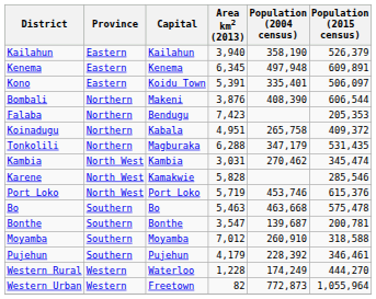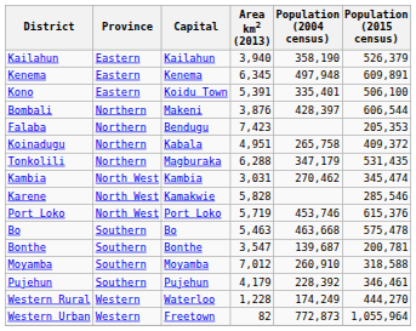 <table class="wikitable sortable">
 <tr bgcolor="#ACE1AF">
 <th>District</th>
 <th>Province</th>
 <th>Capital</th>
 <th>Area<br>km<sup>2</sup><br>(2013)</th>
 <th>Population <br> (2004<br>census)</th>
 <th>Population <br> (2015<br>census)</th>
 </tr>
 <tr>
 <td><a href='#'>Kailahun</a></td>
 <td><a href='#'>Eastern</a></td>
 <td><a href='#'>Kailahun</a></td>
 <td align="right">3,940</td>
 <td align="right">358,190</td>
 <td align="right">526,379</td>
 </tr>
 <tr>
 <td><a href='#'>Kenema</a></td>
 <td><a href='#'>Eastern</a></td>
 <td><a href='#'>Kenema</a></td>
 <td align="right">6,345</td>
 <td align="right">497,948</td>
 <td align="right">609,891</td>
 </tr>
 <tr>
 <td><a href='#'>Kono</a></td>
 <td><a href='#'>Eastern</a></td>
 <td><a href='#'>Koidu Town</a></td>
 <td align="right">5,391</td>
 <td align="right">335,401</td>
-<td align="right">506,097</td>
+<td align="right">506,100</td>
 </tr>
 <tr>
 <td><a href='#'>Bombali</a></td>
 <td><a href='#'>Northern</a></td>
 <td><a href='#'>Makeni</a></td>
 <td align="right">3,876</td>
-<td align="right">408,390</td>
+<td align="right">428,397</td>
 <td align="right">606,544</td>
 </tr>
 <tr>
 <td><a href='#'>Falaba</a></td>
 <td><a href='#'>Northern</a></td>
 <td><a href='#'>Bendugu</a></td>
 <td align="right">7,423</td>
 <td></td>
 <td align="right">205,353</td>
 </tr>
 <tr>
 <td><a href='#'>Koinadugu</a></td>
 <td><a href='#'>Northern</a></td>
 <td><a href='#'>Kabala</a></td>
 <td align="right">4,951</td>
 <td align="right">265,758</td>
 <td align="right">409,372</td>
 </tr>
 <tr>
 <td><a href='#'>Tonkolili</a></td>
 <td><a href='#'>Northern</a></td>
 <td><a href='#'>Magburaka</a></td>
 <td align="right">6,288</td>
 <td align="right">347,179</td>
 <td align="right">531,435</td>
 </tr>
 <tr>
 <td><a href='#'>Kambia</a></td>
 <td><a href='#'>North West</a></td>
 <td><a href='#'>Kambia</a></td>
 <td align="right">3,031</td>
 <td align="right">270,462</td>
 <td align="right">345,474</td>
 </tr>
 <tr>
 <td><a href='#'>Karene</a></td>
 <td><a href='#'>North West</a></td>
 <td><a href='#'>Kamakwie</a></td>
 <td align="right">5,828</td>
 <td></td>
 <td align="right">285,546</td>
 </tr>
 <tr>
 <td><a href='#'>Port Loko</a></td>
 <td><a href='#'>North West</a></td>
 <td><a href='#'>Port Loko</a></td>
 <td align="right">5,719</td>
 <td align="right">453,746</td>
 <td align="right">615,376</td>
 </tr>
 <tr>
 <td><a href='#'>Bo</a></td>
 <td><a href='#'>Southern</a></td>
 <td><a href='#'>Bo</a></td>
 <td align="right">5,463</td>
 <td align="right">463,668</td>
 <td align="right">575,478</td>
 </tr>
 <tr>
 <td><a href='#'>Bonthe</a></td>
 <td><a href='#'>Southern</a></td>
 <td><a href='#'>Bonthe</a></td>
 <td align="right">3,547</td>
 <td align="right">139,687</td>
 <td align="right">200,781</td>
 </tr>
 <tr>
 <td><a href='#'>Moyamba</a></td>
 <td><a href='#'>Southern</a></td>
 <td><a href='#'>Moyamba</a></td>
 <td align="right">7,012</td>
 <td align="right">260,910</td>
 <td align="right">318,588</td>
 </tr>
 <tr>
 <td><a href='#'>Pujehun</a></td>
 <td><a href='#'>Southern</a></td>
 <td><a href='#'>Pujehun</a></td>
 <td align="right">4,179</td>
 <td align="right">228,392</td>
 <td align="right">346,461</td>
 </tr>
 <tr>
 <td><a href='#'>Western Rural</a></td>
 <td><a href='#'>Western</a></td>
 <td><a href='#'>Waterloo</a></td>
 <td align="right">1,228</td>
 <td align="right">174,249</td>
 <td align="right">444,270</td>
 </tr>
 <tr>
 <td><a href='#'>Western Urban</a></td>
 <td><a href='#'>Western</a></td>
 <td><a href='#'>Freetown</a></td>
 <td align="right">82</td>
 <td align="right">772,873</td>
 <td align="right">1,055,964</td>
 </tr>
 <tr>
 </tr>
 </table>
